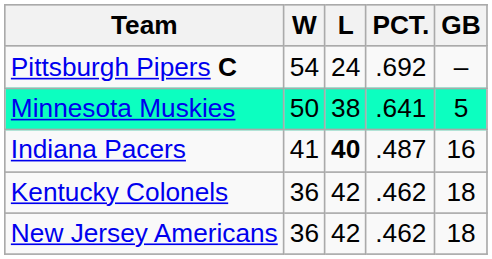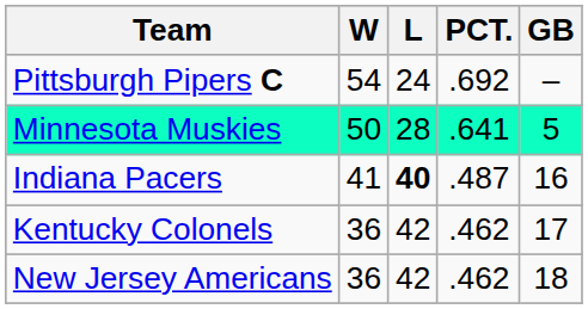 <table class="wikitable" style="text-align: center;">
 <tr>
 <th>Team</th>
 <th>W</th>
 <th>L</th>
 <th>PCT.</th>
 <th>GB</th>
 </tr>
 <tr>
 <td align="left"><a href='#'>Pittsburgh Pipers</a> <strong>C</strong></td>
 <td>54</td>
 <td>24</td>
 <td>.692</td>
 <td>–</td>
 </tr>
 <tr bgcolor=“ccffcc”>
 <td align="left"><a href='#'>Minnesota Muskies</a></td>
 <td>50</td>
-<td>38</td>
+<td>28</td>
 <td>.641</td>
 <td>5</td>
 </tr>
 <tr>
 <td align="left"><a href='#'>Indiana Pacers</a></td>
 <td>41</td>
 <td><strong>40</strong></td>
 <td>.487</td>
 <td>16</td>
 </tr>
 <tr>
 <td align="left"><a href='#'>Kentucky Colonels</a></td>
 <td>36</td>
 <td>42</td>
 <td>.462</td>
-<td>18</td>
+<td>17</td>
 </tr>
 <tr>
 <td align="left"><a href='#'>New Jersey Americans</a></td>
 <td>36</td>
 <td>42</td>
 <td>.462</td>
 <td>18</td>
 </tr>
 </table>
